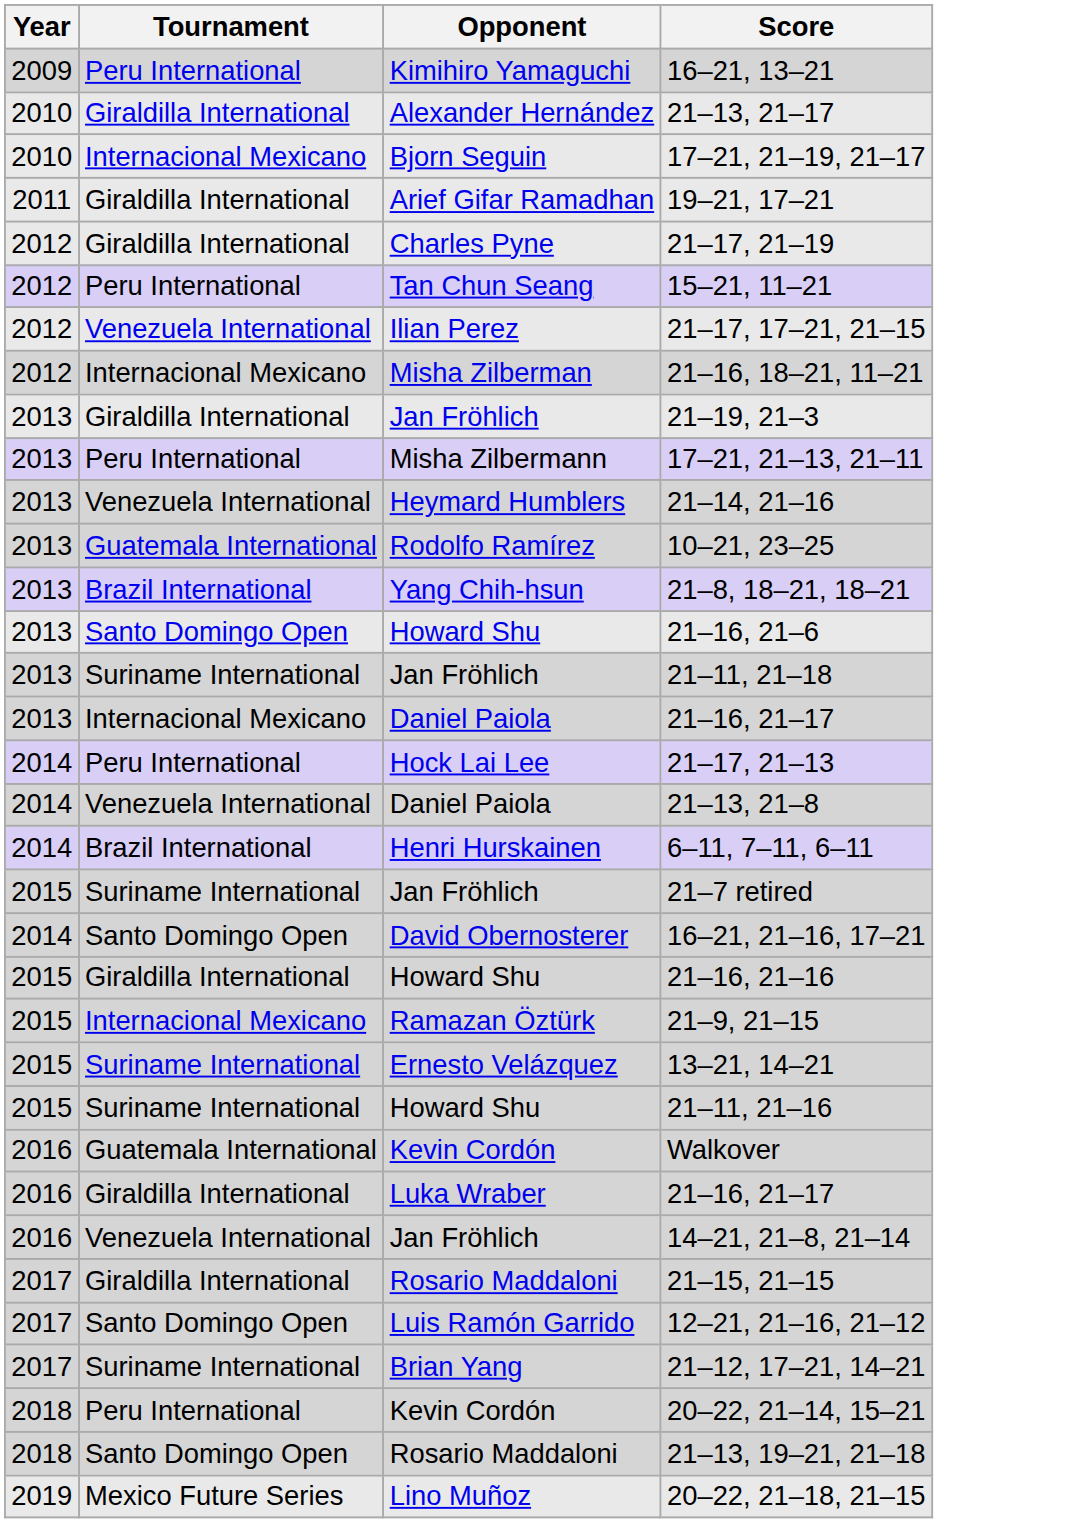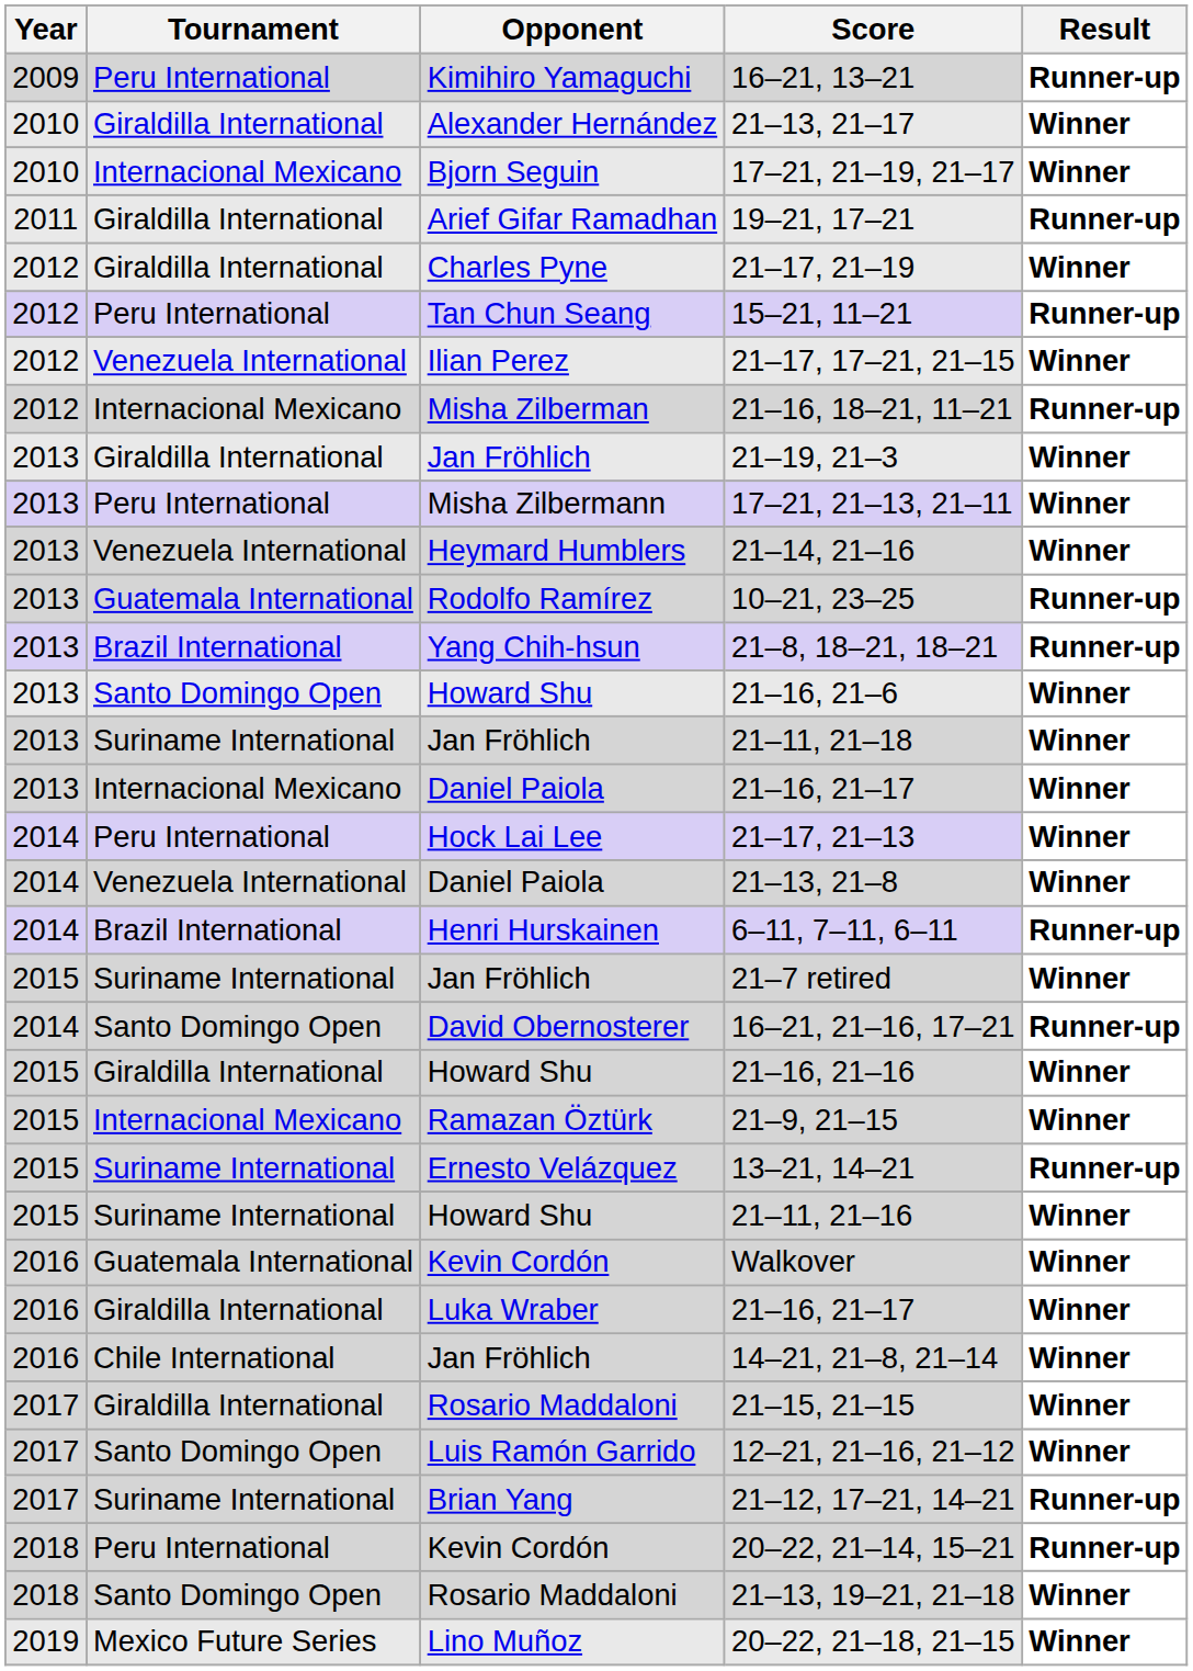 <table class="sortable wikitable" style="font-size: 90%;">
 <tr>
 <th>Year</th>
 <th>Tournament</th>
 <th>Opponent</th>
 <th>Score</th>
+<th>Result</th>
 </tr>
 <tr style="background:#D5D5D5">
 <td align="center">2009</td>
 <td align="left"><a href='#'>Peru International</a></td>
 <td align="left"> <a href='#'>Kimihiro Yamaguchi</a></td>
 <td align="left">16–21, 13–21</td>
+<td style="text-align:left; background:white"> <strong>Runner-up</strong></td>
 </tr>
 <tr style="background:#E9E9E9">
 <td align="center">2010</td>
 <td align="left"><a href='#'>Giraldilla International</a></td>
 <td align="left"> <a href='#'>Alexander Hernández</a></td>
 <td align="left">21–13, 21–17</td>
+<td style="text-align:left; background:white"> <strong>Winner</strong></td>
 </tr>
 <tr style="background:#E9E9E9">
 <td align="center">2010</td>
 <td align="left"><a href='#'>Internacional Mexicano</a></td>
 <td align="left"> <a href='#'>Bjorn Seguin</a></td>
 <td align="left">17–21, 21–19, 21–17</td>
+<td style="text-align:left; background:white"> <strong>Winner</strong></td>
 </tr>
 <tr style="background:#E9E9E9">
 <td align="center">2011</td>
 <td align="left">Giraldilla International</td>
 <td align="left"> <a href='#'>Arief Gifar Ramadhan</a></td>
 <td align="left">19–21, 17–21</td>
+<td style="text-align:left; background:white"> <strong>Runner-up</strong></td>
 </tr>
 <tr style="background:#E9E9E9">
 <td align="center">2012</td>
 <td align="left">Giraldilla International</td>
 <td align="left"> <a href='#'>Charles Pyne</a></td>
 <td align="left">21–17, 21–19</td>
+<td style="text-align:left; background:white"> <strong>Winner</strong></td>
 </tr>
 <tr style="background:#D8CEF6">
 <td align="center">2012</td>
 <td align="left">Peru International</td>
 <td align="left"> <a href='#'>Tan Chun Seang</a></td>
 <td align="left">15–21, 11–21</td>
+<td style="text-align:left; background:white"> <strong>Runner-up</strong></td>
 </tr>
 <tr style="background:#E9E9E9">
 <td align="center">2012</td>
 <td align="left"><a href='#'>Venezuela International</a></td>
 <td align="left"> <a href='#'>Ilian Perez</a></td>
 <td align="left">21–17, 17–21, 21–15</td>
+<td style="text-align:left; background:white"> <strong>Winner</strong></td>
 </tr>
 <tr style="background:#D5D5D5">
 <td align="center">2012</td>
 <td align="left">Internacional Mexicano</td>
 <td align="left"> <a href='#'>Misha Zilberman</a></td>
 <td align="left">21–16, 18–21, 11–21</td>
+<td style="text-align:left; background:white"> <strong>Runner-up</strong></td>
 </tr>
 <tr style="background:#E9E9E9">
 <td align="center">2013</td>
 <td align="left">Giraldilla International</td>
 <td align="left"> <a href='#'>Jan Fröhlich</a></td>
 <td align="left">21–19, 21–3</td>
+<td style="text-align:left; background:white"> <strong>Winner</strong></td>
 </tr>
 <tr style="background:#D8CEF6">
 <td align="center">2013</td>
 <td align="left">Peru International</td>
 <td align="left"> Misha Zilbermann</td>
 <td align="left">17–21, 21–13, 21–11</td>
+<td style="text-align:left; background:white"> <strong>Winner</strong></td>
 </tr>
 <tr style="background:#D5D5D5">
 <td align="center">2013</td>
 <td align="left">Venezuela International</td>
 <td align="left"> <a href='#'>Heymard Humblers</a></td>
 <td align="left">21–14, 21–16</td>
+<td style="text-align:left; background:white"> <strong>Winner</strong></td>
 </tr>
 <tr style="background:#D5D5D5">
 <td align="center">2013</td>
 <td align="left"><a href='#'>Guatemala International</a></td>
 <td align="left"> <a href='#'>Rodolfo Ramírez</a></td>
 <td align="left">10–21, 23–25</td>
+<td style="text-align:left; background:white"> <strong>Runner-up</strong></td>
 </tr>
 <tr style="background:#D8CEF6">
 <td align="center">2013</td>
 <td align="left"><a href='#'>Brazil International</a></td>
 <td align="left"> <a href='#'>Yang Chih-hsun</a></td>
 <td align="left">21–8, 18–21, 18–21</td>
+<td style="text-align:left; background:white"> <strong>Runner-up</strong></td>
 </tr>
 <tr style="background:#E9E9E9">
 <td align="center">2013</td>
 <td align="left"><a href='#'>Santo Domingo Open</a></td>
 <td align="left"> <a href='#'>Howard Shu</a></td>
 <td align="left">21–16, 21–6</td>
+<td style="text-align:left; background:white"> <strong>Winner</strong></td>
 </tr>
 <tr style="background:#D5D5D5">
 <td align="center">2013</td>
 <td align="left">Suriname International</td>
 <td align="left"> Jan Fröhlich</td>
 <td align="left">21–11, 21–18</td>
+<td style="text-align:left; background:white"> <strong>Winner</strong></td>
 </tr>
 <tr style="background:#D5D5D5">
 <td align="center">2013</td>
 <td align="left">Internacional Mexicano</td>
 <td align="left"> <a href='#'>Daniel Paiola</a></td>
 <td align="left">21–16, 21–17</td>
+<td style="text-align:left; background:white"> <strong>Winner</strong></td>
 </tr>
 <tr style="background:#D8CEF6">
 <td align="center">2014</td>
 <td align="left">Peru International</td>
 <td align="left"> <a href='#'>Hock Lai Lee</a></td>
 <td align="left">21–17, 21–13</td>
+<td style="text-align:left; background:white"> <strong>Winner</strong></td>
 </tr>
 <tr style="background:#D5D5D5">
 <td align="center">2014</td>
 <td align="left">Venezuela International</td>
 <td align="left"> Daniel Paiola</td>
 <td align="left">21–13, 21–8</td>
+<td style="text-align:left; background:white"> <strong>Winner</strong></td>
 </tr>
 <tr style="background:#D8CEF6">
 <td align="center">2014</td>
 <td align="left">Brazil International</td>
 <td align="left"> <a href='#'>Henri Hurskainen</a></td>
 <td align="left">6–11, 7–11, 6–11</td>
+<td style="text-align:left; background:white"> <strong>Runner-up</strong></td>
 </tr>
 <tr style="background:#D5D5D5">
 <td align="center">2015</td>
 <td align="left">Suriname International</td>
 <td align="left"> Jan Fröhlich</td>
 <td align="left">21–7 retired</td>
+<td style="text-align:left; background:white"> <strong>Winner</strong></td>
 </tr>
 <tr style="background:#D5D5D5">
 <td align="center">2014</td>
 <td align="left">Santo Domingo Open</td>
 <td align="left"> <a href='#'>David Obernosterer</a></td>
 <td align="left">16–21, 21–16, 17–21</td>
+<td style="text-align:left; background:white"> <strong>Runner-up</strong></td>
 </tr>
 <tr style="background:#D5D5D5">
 <td align="center">2015</td>
 <td align="left">Giraldilla International</td>
 <td align="left"> Howard Shu</td>
 <td align="left">21–16, 21–16</td>
+<td style="text-align:left; background:white"> <strong>Winner</strong></td>
 </tr>
 <tr style="background:#D5D5D5">
 <td align="center">2015</td>
 <td align="left"><a href='#'>Internacional Mexicano</a></td>
 <td align="left"> <a href='#'>Ramazan Öztürk</a></td>
 <td align="left">21–9, 21–15</td>
+<td style="text-align:left; background:white"> <strong>Winner</strong></td>
 </tr>
 <tr style="background:#D5D5D5">
 <td align="center">2015</td>
 <td align="left"><a href='#'>Suriname International</a></td>
 <td align="left"> <a href='#'>Ernesto Velázquez</a></td>
 <td align="left">13–21, 14–21</td>
+<td style="text-align:left; background:white"> <strong>Runner-up</strong></td>
 </tr>
 <tr style="background:#D5D5D5">
 <td align="center">2015</td>
 <td align="left">Suriname International</td>
 <td align="left"> Howard Shu</td>
 <td align="left">21–11, 21–16</td>
+<td style="text-align:left; background:white"> <strong>Winner</strong></td>
 </tr>
 <tr style="background:#D5D5D5">
 <td align="center">2016</td>
 <td align="left">Guatemala International</td>
 <td align="left"> <a href='#'>Kevin Cordón</a></td>
 <td align="left">Walkover</td>
+<td style="text-align:left; background:white"> <strong>Winner</strong></td>
 </tr>
 <tr style="background:#D5D5D5">
 <td align="center">2016</td>
 <td align="left">Giraldilla International</td>
 <td align="left"> <a href='#'>Luka Wraber</a></td>
 <td align="left">21–16, 21–17</td>
+<td style="text-align:left; background:white"> <strong>Winner</strong></td>
 </tr>
 <tr style="background:#D5D5D5">
 <td align="center">2016</td>
-<td align="left">Venezuela International</td>
+<td align="left">Chile International</td>
 <td align="left"> Jan Fröhlich</td>
 <td align="left">14–21, 21–8, 21–14</td>
+<td style="text-align:left; background:white"> <strong>Winner</strong></td>
 </tr>
 <tr style="background:#D5D5D5">
 <td align="center">2017</td>
 <td align="left">Giraldilla International</td>
 <td align="left"> <a href='#'>Rosario Maddaloni</a></td>
 <td align="left">21–15, 21–15</td>
+<td style="text-align:left; background:white"> <strong>Winner</strong></td>
 </tr>
 <tr style="background:#D5D5D5">
 <td align="center">2017</td>
 <td align="left">Santo Domingo Open</td>
 <td align="left"> <a href='#'>Luis Ramón Garrido</a></td>
 <td align="left">12–21, 21–16, 21–12</td>
+<td style="text-align:left; background:white"> <strong>Winner</strong></td>
 </tr>
 <tr style="background:#D5D5D5">
 <td align="center">2017</td>
 <td align="left">Suriname International</td>
 <td align="left"> <a href='#'>Brian Yang</a></td>
 <td align="left">21–12, 17–21, 14–21</td>
+<td style="text-align:left; background:white"> <strong>Runner-up</strong></td>
 </tr>
 <tr style="background:#D5D5D5">
 <td align="center">2018</td>
 <td align="left">Peru International</td>
 <td align="left"> Kevin Cordón</td>
 <td align="left">20–22, 21–14, 15–21</td>
+<td style="text-align:left; background:white"> <strong>Runner-up</strong></td>
 </tr>
 <tr style="background:#D5D5D5">
 <td align="center">2018</td>
 <td align="left">Santo Domingo Open</td>
 <td align="left"> Rosario Maddaloni</td>
 <td align="left">21–13, 19–21, 21–18</td>
+<td style="text-align:left; background:white"> <strong>Winner</strong></td>
 </tr>
 <tr style="background:#E9E9E9">
 <td align="center">2019</td>
 <td align="left">Mexico Future Series</td>
 <td align="left"> <a href='#'>Lino Muñoz</a></td>
 <td align="left">20–22, 21–18, 21–15</td>
+<td style="text-align:left; background:white"> <strong>Winner</strong></td>
 </tr>
 </table>
